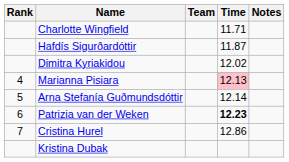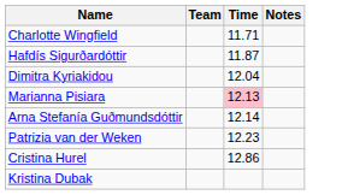 <table class="wikitable sortable" style="text-align:center">
 <tr>
-<th>Rank</th>
 <th>Name</th>
 <th>Team</th>
 <th>Time</th>
 <th>Notes</th>
 </tr>
 <tr>
-<td></td>
 <td align="left"><a href='#'>Charlotte Wingfield</a></td>
 <td align=left></td>
 <td>11.71</td>
 <td></td>
 </tr>
 <tr>
-<td></td>
 <td align="left"><a href='#'>Hafdís Sigurðardóttir</a></td>
 <td align=left></td>
 <td>11.87</td>
 <td></td>
 </tr>
 <tr>
-<td></td>
 <td align="left"><a href='#'>Dimitra Kyriakidou</a></td>
 <td align=left></td>
-<td>12.02</td>
+<td>12.04</td>
 <td></td>
 </tr>
 <tr>
-<td>4</td>
 <td align="left"><a href='#'>Marianna Pisiara</a></td>
 <td align=left></td>
 <td style="background: pink;">12.13</td>
 <td></td>
 </tr>
 <tr>
-<td>5</td>
 <td align="left"><a href='#'>Arna Stefanía Guðmundsdóttir</a></td>
 <td align=left></td>
 <td>12.14</td>
 <td></td>
 </tr>
 <tr>
-<td>6</td>
 <td align="left"><a href='#'>Patrizia van der Weken</a></td>
 <td align=left></td>
-<td><strong>12.23</strong></td>
+<td>12.23</td>
 <td></td>
 </tr>
 <tr>
-<td>7</td>
 <td align="left"><a href='#'>Cristina Hurel</a></td>
 <td align=left></td>
 <td>12.86</td>
 <td></td>
 </tr>
 <tr>
-<td></td>
 <td align="left"><a href='#'>Kristina Dubak</a></td>
 <td align=left></td>
 <td></td>
 <td></td>
 </tr>
 </table>
